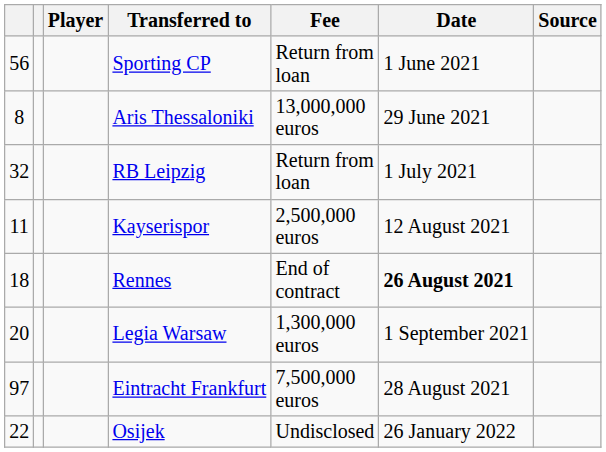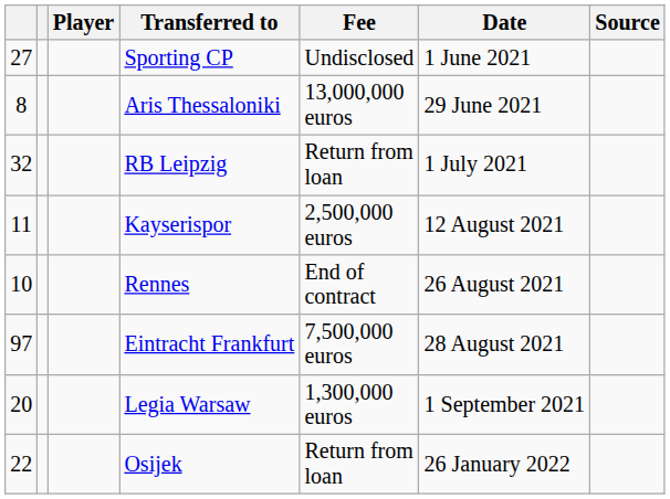 <table class="wikitable plainrowheaders sortable">
 <tr>
 <th></th>
 <th></th>
 <th scope=col>Player</th>
 <th>Transferred to</th>
 <th !scope=col; style="width: 65px;">Fee</th>
 <th scope=col>Date</th>
 <th scope=col>Source</th>
 </tr>
 <tr>
-<td align=center>56</td>
+<td align=center>27</td>
 <td align=center></td>
 <td></td>
 <td> <a href='#'>Sporting CP</a></td>
-<td>Return from loan</td>
+<td>Undisclosed</td>
 <td>1 June 2021</td>
 <td></td>
 </tr>
 <tr>
 <td align=center>8</td>
 <td align=center></td>
 <td></td>
 <td> <a href='#'>Aris Thessaloniki</a></td>
 <td>13,000,000 euros</td>
 <td>29 June 2021</td>
 <td></td>
 </tr>
 <tr>
 <td align="center">32</td>
 <td align="center"></td>
 <td></td>
 <td> <a href='#'>RB Leipzig</a></td>
 <td>Return from loan</td>
 <td>1 July 2021</td>
 <td></td>
 </tr>
 <tr>
 <td align="center">11</td>
 <td align="center"></td>
 <td></td>
 <td> <a href='#'>Kayserispor</a></td>
 <td>2,500,000 euros</td>
 <td>12 August 2021</td>
 <td></td>
 </tr>
 <tr>
-<td align="center">18</td>
+<td align="center">10</td>
 <td align="center"></td>
 <td></td>
 <td> <a href='#'>Rennes</a></td>
 <td>End of contract</td>
-<td><strong>26 August 2021</strong></td>
+<td>26 August 2021</td>
+<td></td>
+</tr>
+<tr>
+<td align="center">97</td>
+<td align="center"></td>
+<td></td>
+<td> <a href='#'>Eintracht Frankfurt</a></td>
+<td>7,500,000 euros</td>
+<td>28 August 2021</td>
 <td></td>
 </tr>
 <tr>
 <td align="center">20</td>
 <td align="center"></td>
 <td></td>
 <td> <a href='#'>Legia Warsaw</a></td>
 <td>1,300,000 euros</td>
 <td>1 September 2021</td>
 <td></td>
 </tr>
 <tr>
-<td align="center">97</td>
-<td align="center"></td>
-<td></td>
-<td> <a href='#'>Eintracht Frankfurt</a></td>
-<td>7,500,000 euros</td>
-<td>28 August 2021</td>
-<td></td>
-</tr>
-<tr>
 <td align="center">22</td>
 <td align="center"></td>
 <td></td>
 <td> <a href='#'>Osijek</a></td>
-<td>Undisclosed</td>
+<td>Return from loan</td>
 <td>26 January 2022</td>
 <td></td>
 </tr>
 </table>
